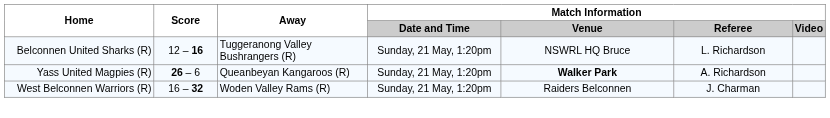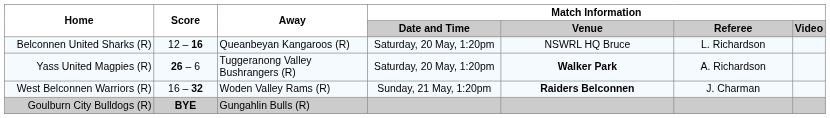 <table border="1" cellpadding="3" cellspacing="0" width="100%" style="border-collapse:collapse;  text-align:center;">
 <tr>
 <th rowspan="2" width="19%">Home</th>
 <th rowspan="2" width="8%">Score</th>
 <th rowspan="2" width="19%">Away</th>
 <th colspan="4">Match Information</th>
 </tr>
 <tr style="background:#CCCCCC">
 <th width="17%">Date and Time</th>
 <th width="22%">Venue</th>
 <th width="50%">Referee</th>
 <th>Video</th>
 </tr>
 <tr style="text-align:center; background:#f5faff;">
 <td align="right">Belconnen United Sharks (R) </td>
 <td>12 – <strong>16</strong></td>
-<td align="left"> Tuggeranong Valley Bushrangers (R)</td>
-<td>Sunday, 21 May, 1:20pm</td>
+<td align="left"> Queanbeyan Kangaroos (R)</td>
+<td>Saturday, 20 May, 1:20pm</td>
 <td>NSWRL HQ Bruce</td>
 <td>L. Richardson</td>
 <td></td>
 </tr>
 <tr style="text-align:center; background:#f5faff;">
 <td align="right">Yass United Magpies (R) </td>
 <td><strong>26</strong> – 6</td>
-<td align="left"> Queanbeyan Kangaroos (R)</td>
-<td>Sunday, 21 May, 1:20pm</td>
+<td align="left"> Tuggeranong Valley Bushrangers (R)</td>
+<td>Saturday, 20 May, 1:20pm</td>
 <td><strong>Walker Park</strong></td>
 <td>A. Richardson</td>
 <td></td>
 </tr>
 <tr style="text-align:center; background:#f5faff;">
 <td align="right">West Belconnen Warriors (R) </td>
 <td>16 – <strong>32</strong></td>
 <td align="left"> Woden Valley Rams (R)</td>
 <td>Sunday, 21 May, 1:20pm</td>
-<td>Raiders Belconnen</td>
+<td><strong>Raiders Belconnen</strong></td>
 <td>J. Charman</td>
 <td></td>
 </tr>
+<tr style="text-align:center; background:#CCCCCC;">
+<td align="right">Goulburn City Bulldogs (R) </td>
+<td><strong>BYE</strong></td>
+<td align="left"> Gungahlin Bulls (R)</td>
+<td></td>
+<td></td>
+<td></td>
+<td></td>
+</tr>
 </table>
